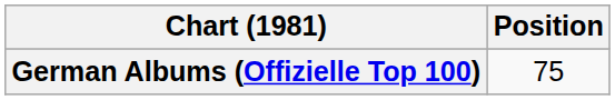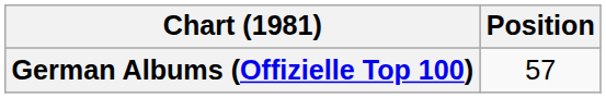 <table class="wikitable plainrowheaders" style="text-align:center">
 <tr>
 <th scope="col">Chart (1981)</th>
 <th scope="col">Position</th>
 </tr>
 <tr>
 <th scope="row">German Albums (<a href='#'>Offizielle Top 100</a>)</th>
-<td>75</td>
+<td>57</td>
 </tr>
 </table>
